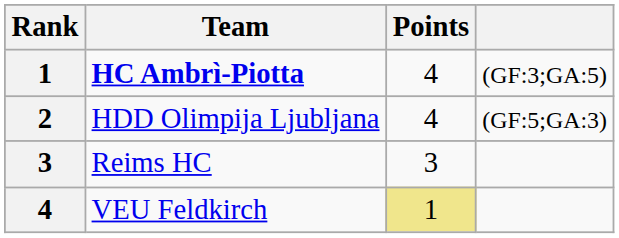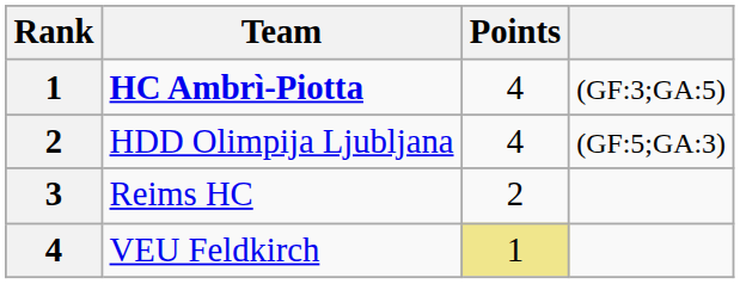 <table class="wikitable" style="text-align: center;">
 <tr>
 <th>Rank</th>
 <th>Team</th>
 <th>Points</th>
 <th></th>
 </tr>
 <tr>
 <th>1</th>
 <td style="text-align: left;"> <strong><a href='#'>HC Ambrì-Piotta</a></strong></td>
 <td>4</td>
 <td><small>(GF:3;GA:5)</small></td>
 </tr>
 <tr>
 <th>2</th>
 <td style="text-align: left;"> <a href='#'>HDD Olimpija Ljubljana</a></td>
 <td>4</td>
 <td><small>(GF:5;GA:3)</small></td>
 </tr>
 <tr>
 <th>3</th>
 <td style="text-align: left;"> <a href='#'>Reims HC</a></td>
-<td>3</td>
+<td>2</td>
 <td></td>
 </tr>
 <tr>
 <th>4</th>
 <td style="text-align: left;"> <a href='#'>VEU Feldkirch</a></td>
 <td style="background: khaki;">1</td>
 <td></td>
 </tr>
 </table>
